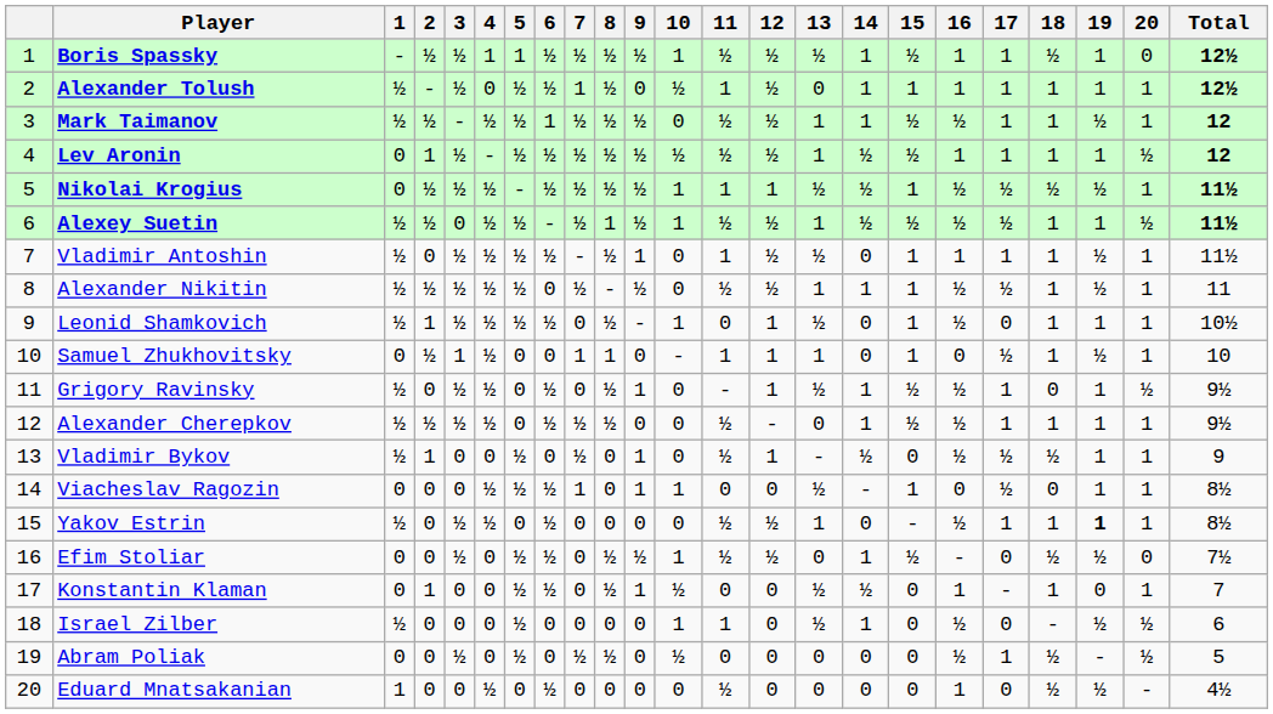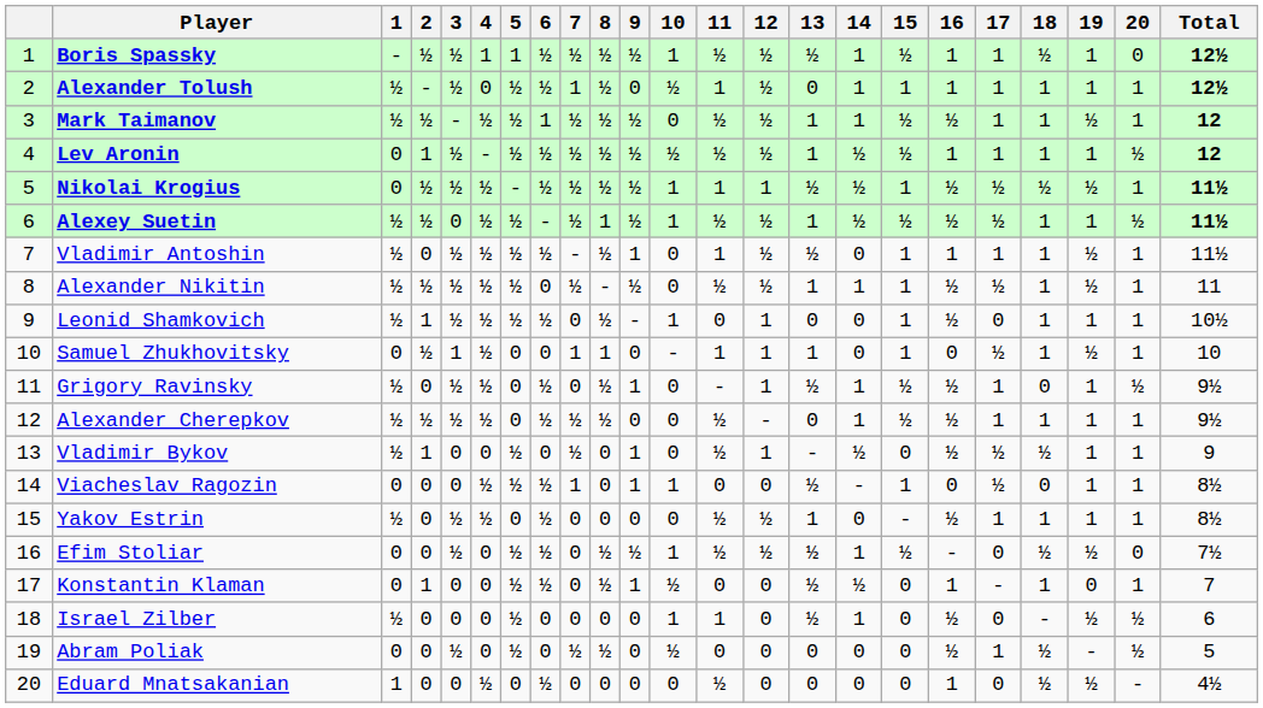 <table class="wikitable" border="1" width="800px">
 <tr>
 <th></th>
 <th>Player</th>
 <th>1</th>
 <th>2</th>
 <th>3</th>
 <th>4</th>
 <th>5</th>
 <th>6</th>
 <th>7</th>
 <th>8</th>
 <th>9</th>
 <th>10</th>
 <th>11</th>
 <th>12</th>
 <th>13</th>
 <th>14</th>
 <th>15</th>
 <th>16</th>
 <th>17</th>
 <th>18</th>
 <th>19</th>
 <th>20</th>
 <th>Total</th>
 </tr>
 <tr align=center style="background:#ccffcc;">
 <td>1</td>
 <td align=left> <strong><a href='#'>Boris Spassky</a></strong></td>
 <td>-</td>
 <td>½</td>
 <td>½</td>
 <td>1</td>
 <td>1</td>
 <td>½</td>
 <td>½</td>
 <td>½</td>
 <td>½</td>
 <td>1</td>
 <td>½</td>
 <td>½</td>
 <td>½</td>
 <td>1</td>
 <td>½</td>
 <td>1</td>
 <td>1</td>
 <td>½</td>
 <td>1</td>
 <td>0</td>
 <td align=center><strong>12½</strong></td>
 </tr>
 <tr align=center style="background:#ccffcc;">
 <td>2</td>
 <td align=left> <strong><a href='#'>Alexander Tolush</a></strong></td>
 <td>½</td>
 <td>-</td>
 <td>½</td>
 <td>0</td>
 <td>½</td>
 <td>½</td>
 <td>1</td>
 <td>½</td>
 <td>0</td>
 <td>½</td>
 <td>1</td>
 <td>½</td>
 <td>0</td>
 <td>1</td>
 <td>1</td>
 <td>1</td>
 <td>1</td>
 <td>1</td>
 <td>1</td>
 <td>1</td>
 <td align=center><strong>12½</strong></td>
 </tr>
 <tr align=center style="background:#ccffcc;">
 <td>3</td>
 <td align=left> <strong><a href='#'>Mark Taimanov</a></strong></td>
 <td>½</td>
 <td>½</td>
 <td>-</td>
 <td>½</td>
 <td>½</td>
 <td>1</td>
 <td>½</td>
 <td>½</td>
 <td>½</td>
 <td>0</td>
 <td>½</td>
 <td>½</td>
 <td>1</td>
 <td>1</td>
 <td>½</td>
 <td>½</td>
 <td>1</td>
 <td>1</td>
 <td>½</td>
 <td>1</td>
 <td align=center><strong>12</strong></td>
 </tr>
 <tr align=center style="background:#ccffcc;">
 <td>4</td>
 <td align=left> <strong><a href='#'>Lev Aronin</a></strong></td>
 <td>0</td>
 <td>1</td>
 <td>½</td>
 <td>-</td>
 <td>½</td>
 <td>½</td>
 <td>½</td>
 <td>½</td>
 <td>½</td>
 <td>½</td>
 <td>½</td>
 <td>½</td>
 <td>1</td>
 <td>½</td>
 <td>½</td>
 <td>1</td>
 <td>1</td>
 <td>1</td>
 <td>1</td>
 <td>½</td>
 <td align=center><strong>12</strong></td>
 </tr>
 <tr align=center style="background:#ccffcc;">
 <td>5</td>
 <td align=left> <strong><a href='#'>Nikolai Krogius</a></strong></td>
 <td>0</td>
 <td>½</td>
 <td>½</td>
 <td>½</td>
 <td>-</td>
 <td>½</td>
 <td>½</td>
 <td>½</td>
 <td>½</td>
 <td>1</td>
 <td>1</td>
 <td>1</td>
 <td>½</td>
 <td>½</td>
 <td>1</td>
 <td>½</td>
 <td>½</td>
 <td>½</td>
 <td>½</td>
 <td>1</td>
 <td align=center><strong>11½</strong></td>
 </tr>
 <tr align=center  style="background:#ccffcc;">
 <td>6</td>
 <td align=left> <strong><a href='#'>Alexey Suetin</a></strong></td>
 <td>½</td>
 <td>½</td>
 <td>0</td>
 <td>½</td>
 <td>½</td>
 <td>-</td>
 <td>½</td>
 <td>1</td>
 <td>½</td>
 <td>1</td>
 <td>½</td>
 <td>½</td>
 <td>1</td>
 <td>½</td>
 <td>½</td>
 <td>½</td>
 <td>½</td>
 <td>1</td>
 <td>1</td>
 <td>½</td>
 <td align=center><strong>11½</strong></td>
 </tr>
 <tr align=center>
 <td>7</td>
 <td align=left> <a href='#'>Vladimir Antoshin</a></td>
 <td>½</td>
 <td>0</td>
 <td>½</td>
 <td>½</td>
 <td>½</td>
 <td>½</td>
 <td>-</td>
 <td>½</td>
 <td>1</td>
 <td>0</td>
 <td>1</td>
 <td>½</td>
 <td>½</td>
 <td>0</td>
 <td>1</td>
 <td>1</td>
 <td>1</td>
 <td>1</td>
 <td>½</td>
 <td>1</td>
 <td align=center>11½</td>
 </tr>
 <tr align=center>
 <td>8</td>
 <td align=left> <a href='#'>Alexander Nikitin</a></td>
 <td>½</td>
 <td>½</td>
 <td>½</td>
 <td>½</td>
 <td>½</td>
 <td>0</td>
 <td>½</td>
 <td>-</td>
 <td>½</td>
 <td>0</td>
 <td>½</td>
 <td>½</td>
 <td>1</td>
 <td>1</td>
 <td>1</td>
 <td>½</td>
 <td>½</td>
 <td>1</td>
 <td>½</td>
 <td>1</td>
 <td align=center>11</td>
 </tr>
 <tr align=center>
 <td>9</td>
 <td align=left> <a href='#'>Leonid Shamkovich</a></td>
 <td>½</td>
 <td>1</td>
 <td>½</td>
 <td>½</td>
 <td>½</td>
 <td>½</td>
 <td>0</td>
 <td>½</td>
 <td>-</td>
 <td>1</td>
 <td>0</td>
 <td>1</td>
-<td>½</td>
+<td>0</td>
 <td>0</td>
 <td>1</td>
 <td>½</td>
 <td>0</td>
 <td>1</td>
 <td>1</td>
 <td>1</td>
 <td align=center>10½</td>
 </tr>
 <tr align=center>
 <td>10</td>
 <td align=left> <a href='#'>Samuel Zhukhovitsky</a></td>
 <td>0</td>
 <td>½</td>
 <td>1</td>
 <td>½</td>
 <td>0</td>
 <td>0</td>
 <td>1</td>
 <td>1</td>
 <td>0</td>
 <td>-</td>
 <td>1</td>
 <td>1</td>
 <td>1</td>
 <td>0</td>
 <td>1</td>
 <td>0</td>
 <td>½</td>
 <td>1</td>
 <td>½</td>
 <td>1</td>
 <td align=center>10</td>
 </tr>
 <tr align=center>
 <td>11</td>
 <td align=left> <a href='#'>Grigory Ravinsky</a></td>
 <td>½</td>
 <td>0</td>
 <td>½</td>
 <td>½</td>
 <td>0</td>
 <td>½</td>
 <td>0</td>
 <td>½</td>
 <td>1</td>
 <td>0</td>
 <td>-</td>
 <td>1</td>
 <td>½</td>
 <td>1</td>
 <td>½</td>
 <td>½</td>
 <td>1</td>
 <td>0</td>
 <td>1</td>
 <td>½</td>
 <td align=center>9½</td>
 </tr>
 <tr align=center>
 <td>12</td>
 <td align=left> <a href='#'>Alexander Cherepkov</a></td>
 <td>½</td>
 <td>½</td>
 <td>½</td>
 <td>½</td>
 <td>0</td>
 <td>½</td>
 <td>½</td>
 <td>½</td>
 <td>0</td>
 <td>0</td>
 <td>½</td>
 <td>-</td>
 <td>0</td>
 <td>1</td>
 <td>½</td>
 <td>½</td>
 <td>1</td>
 <td>1</td>
 <td>1</td>
 <td>1</td>
 <td align=center>9½</td>
 </tr>
 <tr align=center>
 <td>13</td>
 <td align=left> <a href='#'>Vladimir Bykov</a></td>
 <td>½</td>
 <td>1</td>
 <td>0</td>
 <td>0</td>
 <td>½</td>
 <td>0</td>
 <td>½</td>
 <td>0</td>
 <td>1</td>
 <td>0</td>
 <td>½</td>
 <td>1</td>
 <td>-</td>
 <td>½</td>
 <td>0</td>
 <td>½</td>
 <td>½</td>
 <td>½</td>
 <td>1</td>
 <td>1</td>
 <td align=center>9</td>
 </tr>
 <tr align=center>
 <td>14</td>
 <td align=left> <a href='#'>Viacheslav Ragozin</a></td>
 <td>0</td>
 <td>0</td>
 <td>0</td>
 <td>½</td>
 <td>½</td>
 <td>½</td>
 <td>1</td>
 <td>0</td>
 <td>1</td>
 <td>1</td>
 <td>0</td>
 <td>0</td>
 <td>½</td>
 <td>-</td>
 <td>1</td>
 <td>0</td>
 <td>½</td>
 <td>0</td>
 <td>1</td>
 <td>1</td>
 <td align=center>8½</td>
 </tr>
 <tr align=center>
 <td>15</td>
 <td align=left> <a href='#'>Yakov Estrin</a></td>
 <td>½</td>
 <td>0</td>
 <td>½</td>
 <td>½</td>
 <td>0</td>
 <td>½</td>
 <td>0</td>
 <td>0</td>
 <td>0</td>
 <td>0</td>
 <td>½</td>
 <td>½</td>
 <td>1</td>
 <td>0</td>
 <td>-</td>
 <td>½</td>
 <td>1</td>
 <td>1</td>
-<td><strong>1</strong></td>
+<td>1</td>
 <td>1</td>
 <td align=center>8½</td>
 </tr>
 <tr align=center>
 <td>16</td>
 <td align=left> <a href='#'>Efim Stoliar</a></td>
 <td>0</td>
 <td>0</td>
 <td>½</td>
 <td>0</td>
 <td>½</td>
 <td>½</td>
 <td>0</td>
 <td>½</td>
 <td>½</td>
 <td>1</td>
 <td>½</td>
 <td>½</td>
-<td>0</td>
+<td>½</td>
 <td>1</td>
 <td>½</td>
 <td>-</td>
 <td>0</td>
 <td>½</td>
 <td>½</td>
 <td>0</td>
 <td align=center>7½</td>
 </tr>
 <tr align=center>
 <td>17</td>
 <td align=left> <a href='#'>Konstantin Klaman</a></td>
 <td>0</td>
 <td>1</td>
 <td>0</td>
 <td>0</td>
 <td>½</td>
 <td>½</td>
 <td>0</td>
 <td>½</td>
 <td>1</td>
 <td>½</td>
 <td>0</td>
 <td>0</td>
 <td>½</td>
 <td>½</td>
 <td>0</td>
 <td>1</td>
 <td>-</td>
 <td>1</td>
 <td>0</td>
 <td>1</td>
 <td align=center>7</td>
 </tr>
 <tr align=center>
 <td>18</td>
 <td align=left> <a href='#'>Israel Zilber</a></td>
 <td>½</td>
 <td>0</td>
 <td>0</td>
 <td>0</td>
 <td>½</td>
 <td>0</td>
 <td>0</td>
 <td>0</td>
 <td>0</td>
 <td>1</td>
 <td>1</td>
 <td>0</td>
 <td>½</td>
 <td>1</td>
 <td>0</td>
 <td>½</td>
 <td>0</td>
 <td>-</td>
 <td>½</td>
 <td>½</td>
 <td align=center>6</td>
 </tr>
 <tr align=center>
 <td>19</td>
 <td align=left> <a href='#'>Abram Poliak</a></td>
 <td>0</td>
 <td>0</td>
 <td>½</td>
 <td>0</td>
 <td>½</td>
 <td>0</td>
 <td>½</td>
 <td>½</td>
 <td>0</td>
 <td>½</td>
 <td>0</td>
 <td>0</td>
 <td>0</td>
 <td>0</td>
 <td>0</td>
 <td>½</td>
 <td>1</td>
 <td>½</td>
 <td>-</td>
 <td>½</td>
 <td align=center>5</td>
 </tr>
 <tr align=center>
 <td>20</td>
 <td align=left> <a href='#'>Eduard Mnatsakanian</a></td>
 <td>1</td>
 <td>0</td>
 <td>0</td>
 <td>½</td>
 <td>0</td>
 <td>½</td>
 <td>0</td>
 <td>0</td>
 <td>0</td>
 <td>0</td>
 <td>½</td>
 <td>0</td>
 <td>0</td>
 <td>0</td>
 <td>0</td>
 <td>1</td>
 <td>0</td>
 <td>½</td>
 <td>½</td>
 <td>-</td>
 <td align=center>4½</td>
 </tr>
 </table>
